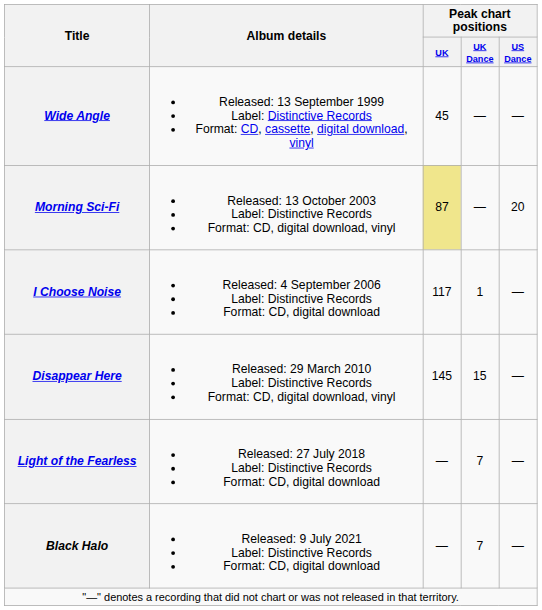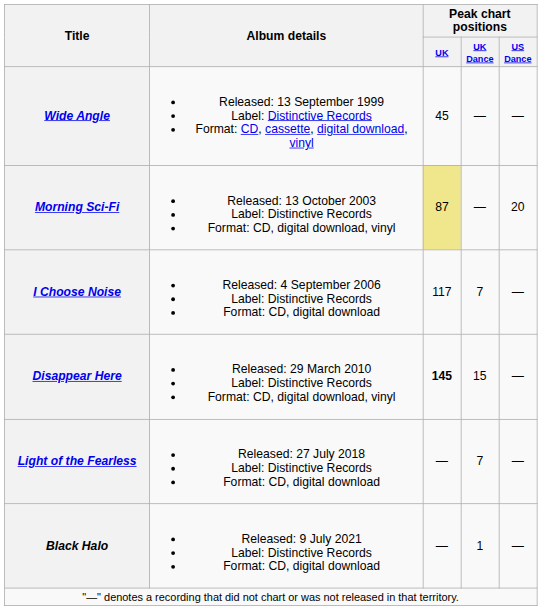 <table class="wikitable plainrowheaders" style="text-align:center;">
 <tr>
 <th scope="col" rowspan="2" style="width:11.5em;">Title</th>
 <th scope="col" rowspan="2" style="width:22em;">Album details</th>
 <th scope="col" colspan="3">Peak chart positions</th>
 </tr>
 <tr>
 <th scope="col" style="width:3em;font-size:90%;"><small><a href='#'>UK</a></small><br></th>
 <th scope="col" style="width:3em;font-size:90%;"><small><a href='#'>UK<br>Dance</a></small><br></th>
 <th scope="col" style="width:3em;font-size:90%;"><small><a href='#'>US<br>Dance</a></small><br></th>
 </tr>
 <tr>
 <th scope="row"><em><a href='#'>Wide Angle</a></em></th>
 <td><br><ul><li>Released: 13 September 1999</li><li>Label: <a href='#'>Distinctive Records</a></li><li>Format: <a href='#'>CD</a>, <a href='#'>cassette</a>, <a href='#'>digital download</a>, <a href='#'>vinyl</a></li></ul></td>
 <td>45</td>
 <td>—</td>
 <td>—</td>
 </tr>
 <tr>
 <th scope="row"><em><a href='#'>Morning Sci-Fi</a></em></th>
 <td><br><ul><li>Released: 13 October 2003</li><li>Label: Distinctive Records</li><li>Format: CD, digital download, vinyl</li></ul></td>
 <td style="background: khaki;">87</td>
 <td>—</td>
 <td>20</td>
 </tr>
 <tr>
 <th scope="row"><em><a href='#'>I Choose Noise</a></em></th>
 <td><br><ul><li>Released: 4 September 2006</li><li>Label: Distinctive Records</li><li>Format: CD, digital download</li></ul></td>
 <td>117</td>
-<td>1</td>
+<td>7</td>
 <td>—</td>
 </tr>
 <tr>
 <th scope="row"><em><a href='#'>Disappear Here</a></em></th>
 <td><br><ul><li>Released: 29 March 2010</li><li>Label: Distinctive Records</li><li>Format: CD, digital download, vinyl</li></ul></td>
-<td>145</td>
+<td><strong>145</strong></td>
 <td>15</td>
 <td>—</td>
 </tr>
 <tr>
 <th scope="row"><em><a href='#'>Light of the Fearless</a></em></th>
 <td><br><ul><li>Released: 27 July 2018</li><li>Label: Distinctive Records</li><li>Format: CD, digital download</li></ul></td>
 <td>—</td>
 <td>7</td>
 <td>—</td>
 </tr>
 <tr>
 <th scope="row"><em>Black Halo</em></th>
 <td><br><ul><li>Released: 9 July 2021</li><li>Label: Distinctive Records</li><li>Format: CD, digital download</li></ul></td>
 <td>—</td>
-<td>7</td>
+<td>1</td>
 <td>—</td>
 </tr>
 <tr>
 <td colspan="12" style="font-size:90%">"—" denotes a recording that did not chart or was not released in that territory.</td>
 </tr>
 </table>
